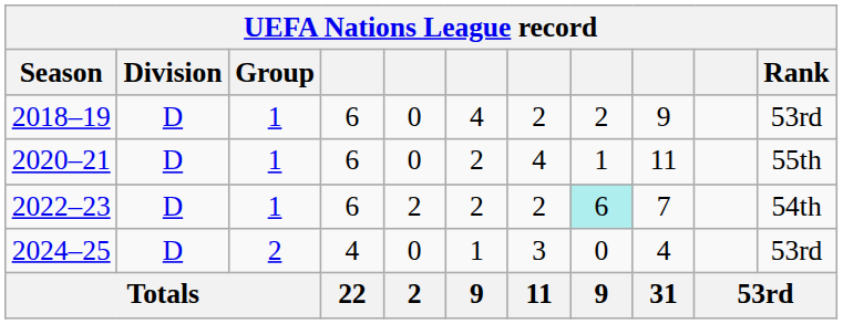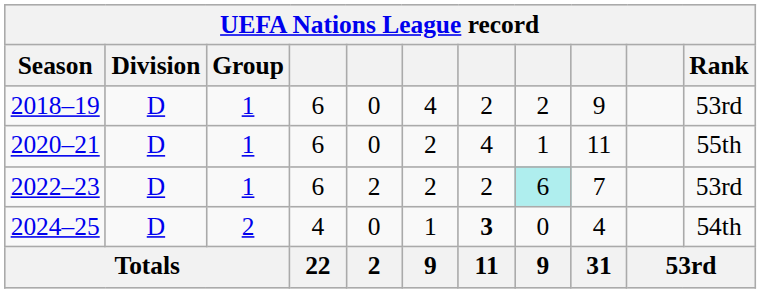 <table class="wikitable" style="text-align:center;">
 <tr>
 <th colspan="11"><a href='#'>UEFA Nations League</a> record</th>
 </tr>
 <tr>
 <th>Season</th>
 <th>Division</th>
 <th>Group</th>
 <th width=28></th>
 <th width=28></th>
 <th width=28></th>
 <th width=28></th>
 <th width=28></th>
 <th width=28></th>
 <th width=28></th>
 <th>Rank</th>
 </tr>
 <tr>
 <td><a href='#'>2018–19</a></td>
 <td><a href='#'>D</a></td>
 <td><a href='#'>1</a></td>
 <td>6</td>
 <td>0</td>
 <td>4</td>
 <td>2</td>
 <td>2</td>
 <td>9</td>
 <td></td>
 <td>53rd</td>
 </tr>
 <tr>
 <td><a href='#'>2020–21</a></td>
 <td><a href='#'>D</a></td>
 <td><a href='#'>1</a></td>
 <td>6</td>
 <td>0</td>
 <td>2</td>
 <td>4</td>
 <td>1</td>
 <td>11</td>
 <td></td>
 <td>55th</td>
 </tr>
 <tr>
 <td><a href='#'>2022–23</a></td>
 <td><a href='#'>D</a></td>
 <td><a href='#'>1</a></td>
 <td>6</td>
 <td>2</td>
 <td>2</td>
 <td>2</td>
 <td style="background: paleturquoise;">6</td>
 <td>7</td>
 <td></td>
-<td>54th</td>
+<td>53rd</td>
 </tr>
 <tr>
 <td><a href='#'>2024–25</a></td>
 <td><a href='#'>D</a></td>
 <td><a href='#'>2</a></td>
 <td>4</td>
 <td>0</td>
 <td>1</td>
-<td>3</td>
+<td><strong>3</strong></td>
 <td>0</td>
 <td>4</td>
 <td></td>
-<td>53rd</td>
+<td>54th</td>
 </tr>
 <tr>
 <th colspan="3">Totals</th>
 <th>22</th>
 <th>2</th>
 <th>9</th>
 <th>11</th>
 <th>9</th>
 <th>31</th>
 <th colspan=2>53rd</th>
 </tr>
 </table>
